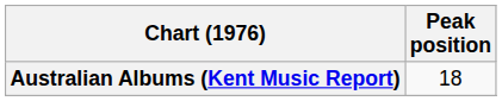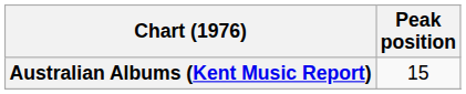 <table class="wikitable sortable plainrowheaders" style="text-align:center">
 <tr>
 <th scope="col">Chart (1976)</th>
 <th scope="col">Peak<br>position</th>
 </tr>
 <tr>
 <th scope="row">Australian Albums (<a href='#'>Kent Music Report</a>)</th>
-<td>18</td>
+<td>15</td>
 </tr>
 <tr>
 </tr>
 <tr>
 </tr>
 <tr>
 </tr>
 <tr>
 </tr>
 <tr>
 </tr>
 </table>
